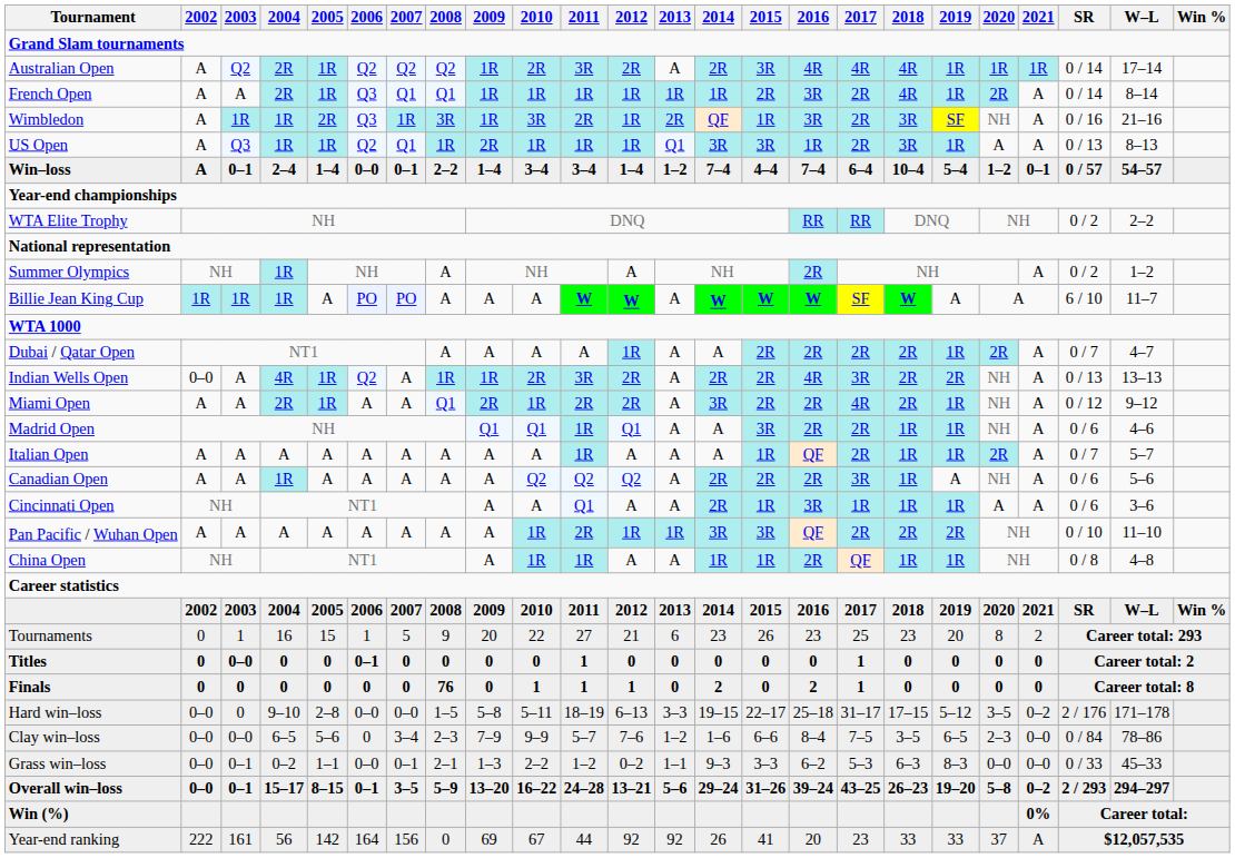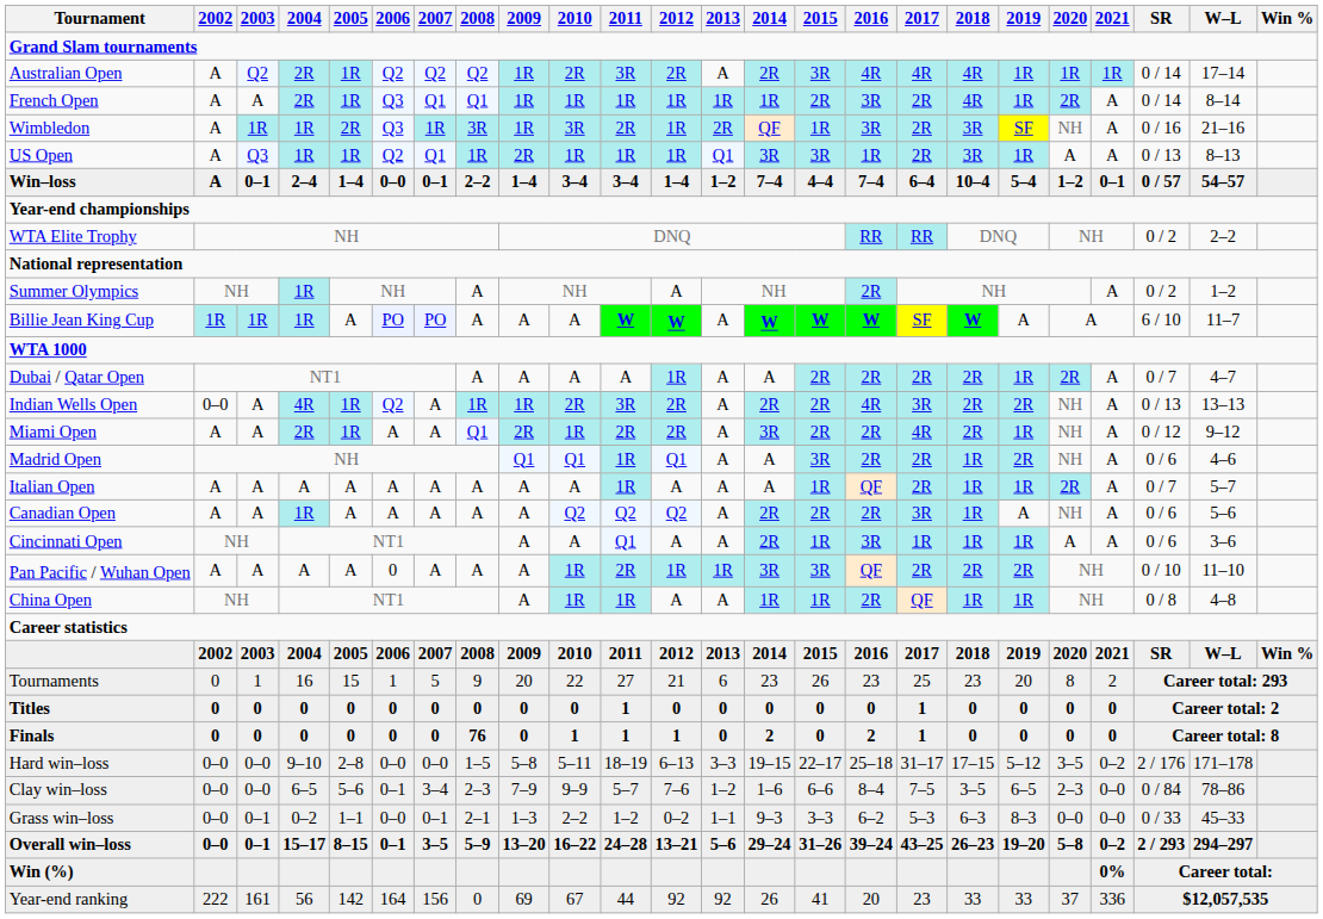 <table class="wikitable nowrap" style=text-align:center;>
 <tr>
 <th>Tournament</th>
 <th><a href='#'>2002</a></th>
 <th><a href='#'>2003</a></th>
 <th><a href='#'>2004</a></th>
 <th><a href='#'>2005</a></th>
 <th><a href='#'>2006</a></th>
 <th><a href='#'>2007</a></th>
 <th><a href='#'>2008</a></th>
 <th><a href='#'>2009</a></th>
 <th><a href='#'>2010</a></th>
 <th><a href='#'>2011</a></th>
 <th><a href='#'>2012</a></th>
 <th><a href='#'>2013</a></th>
 <th><a href='#'>2014</a></th>
 <th><a href='#'>2015</a></th>
 <th><a href='#'>2016</a></th>
 <th><a href='#'>2017</a></th>
 <th><a href='#'>2018</a></th>
 <th><a href='#'>2019</a></th>
 <th><a href='#'>2020</a></th>
 <th><a href='#'>2021</a></th>
 <th>SR</th>
 <th>W–L</th>
 <th>Win %</th>
 </tr>
 <tr>
 <td colspan=24 style=text-align:left><strong><a href='#'>Grand Slam tournaments</a></strong></td>
 </tr>
 <tr>
 <td style=text-align:left><a href='#'>Australian Open</a></td>
 <td>A</td>
 <td style=background:#f0f8ff><a href='#'>Q2</a></td>
 <td style=background:#afeeee><a href='#'>2R</a></td>
 <td style=background:#afeeee><a href='#'>1R</a></td>
 <td style=background:#f0f8ff><a href='#'>Q2</a></td>
 <td style=background:#f0f8ff><a href='#'>Q2</a></td>
 <td style=background:#f0f8ff><a href='#'>Q2</a></td>
 <td style=background:#afeeee><a href='#'>1R</a></td>
 <td style=background:#afeeee><a href='#'>2R</a></td>
 <td style=background:#afeeee><a href='#'>3R</a></td>
 <td style=background:#afeeee><a href='#'>2R</a></td>
 <td>A</td>
 <td style=background:#afeeee><a href='#'>2R</a></td>
 <td style=background:#afeeee><a href='#'>3R</a></td>
 <td style=background:#afeeee><a href='#'>4R</a></td>
 <td style=background:#afeeee><a href='#'>4R</a></td>
 <td style=background:#afeeee><a href='#'>4R</a></td>
 <td style=background:#afeeee><a href='#'>1R</a></td>
 <td style=background:#afeeee><a href='#'>1R</a></td>
 <td style=background:#afeeee><a href='#'>1R</a></td>
 <td>0 / 14</td>
 <td>17–14</td>
 <td></td>
 </tr>
 <tr>
 <td style=text-align:left><a href='#'>French Open</a></td>
 <td>A</td>
 <td>A</td>
 <td style=background:#afeeee><a href='#'>2R</a></td>
 <td style=background:#afeeee><a href='#'>1R</a></td>
 <td style=background:#f0f8ff><a href='#'>Q3</a></td>
 <td style=background:#f0f8ff><a href='#'>Q1</a></td>
 <td style=background:#f0f8ff><a href='#'>Q1</a></td>
 <td style=background:#afeeee><a href='#'>1R</a></td>
 <td style=background:#afeeee><a href='#'>1R</a></td>
 <td style=background:#afeeee><a href='#'>1R</a></td>
 <td style=background:#afeeee><a href='#'>1R</a></td>
 <td style=background:#afeeee><a href='#'>1R</a></td>
 <td style=background:#afeeee><a href='#'>1R</a></td>
 <td style=background:#afeeee><a href='#'>2R</a></td>
 <td style=background:#afeeee><a href='#'>3R</a></td>
 <td style=background:#afeeee><a href='#'>2R</a></td>
 <td style=background:#afeeee><a href='#'>4R</a></td>
 <td style=background:#afeeee><a href='#'>1R</a></td>
 <td style=background:#afeeee><a href='#'>2R</a></td>
 <td>A</td>
 <td>0 / 14</td>
 <td>8–14</td>
 <td></td>
 </tr>
 <tr>
 <td style=text-align:left><a href='#'>Wimbledon</a></td>
 <td>A</td>
 <td style=background:#afeeee><a href='#'>1R</a></td>
 <td style=background:#afeeee><a href='#'>1R</a></td>
 <td style=background:#afeeee><a href='#'>2R</a></td>
 <td style=background:#f0f8ff><a href='#'>Q3</a></td>
 <td style=background:#afeeee><a href='#'>1R</a></td>
 <td style=background:#afeeee><a href='#'>3R</a></td>
 <td style=background:#afeeee><a href='#'>1R</a></td>
 <td style=background:#afeeee><a href='#'>3R</a></td>
 <td style=background:#afeeee><a href='#'>2R</a></td>
 <td style=background:#afeeee><a href='#'>1R</a></td>
 <td style=background:#afeeee><a href='#'>2R</a></td>
 <td style=background:#ffebcd><a href='#'>QF</a></td>
 <td style=background:#afeeee><a href='#'>1R</a></td>
 <td style=background:#afeeee><a href='#'>3R</a></td>
 <td style=background:#afeeee><a href='#'>2R</a></td>
 <td style=background:#afeeee><a href='#'>3R</a></td>
 <td style=background:yellow><a href='#'>SF</a></td>
 <td style=color:#767676>NH</td>
 <td>A</td>
 <td>0 / 16</td>
 <td>21–16</td>
 <td></td>
 </tr>
 <tr>
 <td style=text-align:left><a href='#'>US Open</a></td>
 <td>A</td>
 <td style=background:#f0f8ff><a href='#'>Q3</a></td>
 <td style=background:#afeeee><a href='#'>1R</a></td>
 <td style=background:#afeeee><a href='#'>1R</a></td>
 <td style=background:#f0f8ff><a href='#'>Q2</a></td>
 <td style=background:#f0f8ff><a href='#'>Q1</a></td>
 <td style=background:#afeeee><a href='#'>1R</a></td>
 <td style=background:#afeeee><a href='#'>2R</a></td>
 <td style=background:#afeeee><a href='#'>1R</a></td>
 <td style=background:#afeeee><a href='#'>1R</a></td>
 <td style=background:#afeeee><a href='#'>1R</a></td>
 <td style=background:#f0f8ff><a href='#'>Q1</a></td>
 <td style=background:#afeeee><a href='#'>3R</a></td>
 <td style=background:#afeeee><a href='#'>3R</a></td>
 <td style=background:#afeeee><a href='#'>1R</a></td>
 <td style=background:#afeeee><a href='#'>2R</a></td>
 <td style=background:#afeeee><a href='#'>3R</a></td>
 <td style=background:#afeeee><a href='#'>1R</a></td>
 <td>A</td>
 <td>A</td>
 <td>0 / 13</td>
 <td>8–13</td>
 <td></td>
 </tr>
 <tr style=background:#efefef;font-weight:bold>
 <td style=text-align:left>Win–loss</td>
 <td>A</td>
 <td>0–1</td>
 <td>2–4</td>
 <td>1–4</td>
 <td>0–0</td>
 <td>0–1</td>
 <td>2–2</td>
 <td>1–4</td>
 <td>3–4</td>
 <td>3–4</td>
 <td>1–4</td>
 <td>1–2</td>
 <td>7–4</td>
 <td>4–4</td>
 <td>7–4</td>
 <td>6–4</td>
 <td>10–4</td>
 <td>5–4</td>
 <td>1–2</td>
 <td>0–1</td>
 <td>0 / 57</td>
 <td>54–57</td>
 <td></td>
 </tr>
 <tr>
 <td colspan=24 style=text-align:left><strong>Year-end championships</strong></td>
 </tr>
 <tr>
 <td style=text-align:left><a href='#'>WTA Elite Trophy</a></td>
 <td style=color:#767676 colspan=7>NH</td>
 <td colspan=7 style=color:#767676>DNQ</td>
 <td style=background:#afeeee><a href='#'>RR</a></td>
 <td style=background:#afeeee><a href='#'>RR</a></td>
 <td colspan=2 style=color:#767676>DNQ</td>
 <td colspan=2 style=color:#767676>NH</td>
 <td>0 / 2</td>
 <td>2–2</td>
 <td></td>
 </tr>
 <tr>
 <td colspan=24 style=text-align:left><strong>National representation</strong></td>
 </tr>
 <tr>
 <td style=text-align:left><a href='#'>Summer Olympics</a></td>
 <td style=color:#767676 colspan=2>NH</td>
 <td style=background:#afeeee><a href='#'>1R</a></td>
 <td colspan=3 style=color:#767676>NH</td>
 <td>A</td>
 <td colspan=3 style=color:#767676>NH</td>
 <td>A</td>
 <td colspan=3 style=color:#767676>NH</td>
 <td style=background:#afeeee><a href='#'>2R</a></td>
 <td colspan=4 style=color:#767676>NH</td>
 <td>A</td>
 <td>0 / 2</td>
 <td>1–2</td>
 <td></td>
 </tr>
 <tr>
 <td style=text-align:left><a href='#'>Billie Jean King Cup</a></td>
 <td style=background:#afeeee><a href='#'>1R</a></td>
 <td style=background:#afeeee><a href='#'>1R</a></td>
 <td style=background:#afeeee><a href='#'>1R</a></td>
 <td>A</td>
 <td style=background:#ecf2ff><a href='#'>PO</a></td>
 <td style=background:#ecf2ff><a href='#'>PO</a></td>
 <td>A</td>
 <td>A</td>
 <td>A</td>
 <td style=background:lime><strong><a href='#'>W</a></strong></td>
 <td style=background:lime><strong><a href='#'>W</a></strong><sup></sup></td>
 <td>A</td>
 <td style=background:lime><strong><a href='#'>W</a></strong><sup></sup></td>
 <td style=background:lime><a href='#'><strong>W</strong></a></td>
 <td style=background:lime><strong><a href='#'>W</a></strong></td>
 <td style=background:yellow><a href='#'>SF</a></td>
 <td style=background:lime><strong><a href='#'>W</a></strong></td>
 <td>A</td>
 <td colspan=2>A</td>
 <td>6 / 10</td>
 <td>11–7</td>
 <td></td>
 </tr>
 <tr>
 <td colspan=24 style=text-align:left><strong><a href='#'>WTA 1000</a></strong></td>
 </tr>
 <tr>
 <td style=text-align:left><a href='#'>Dubai</a> / <a href='#'>Qatar Open</a></td>
 <td colspan=6 style=color:#767676>NT1</td>
 <td>A</td>
 <td>A</td>
 <td>A</td>
 <td>A</td>
 <td style=background:#afeeee><a href='#'>1R</a></td>
 <td>A</td>
 <td>A</td>
 <td style=background:#afeeee><a href='#'>2R</a></td>
 <td style=background:#afeeee><a href='#'>2R</a></td>
 <td style=background:#afeeee><a href='#'>2R</a></td>
 <td style=background:#afeeee><a href='#'>2R</a></td>
 <td style=background:#afeeee><a href='#'>1R</a></td>
 <td style=background:#afeeee><a href='#'>2R</a></td>
 <td>A</td>
 <td>0 / 7</td>
 <td>4–7</td>
 <td></td>
 </tr>
 <tr>
 <td style=text-align:left><a href='#'>Indian Wells Open</a></td>
 <td>0–0</td>
 <td>A</td>
 <td style=background:#afeeee><a href='#'>4R</a></td>
 <td style=background:#afeeee><a href='#'>1R</a></td>
 <td style=background:#f0f8ff><a href='#'>Q2</a></td>
 <td>A</td>
 <td style=background:#afeeee><a href='#'>1R</a></td>
 <td style=background:#afeeee><a href='#'>1R</a></td>
 <td style=background:#afeeee><a href='#'>2R</a></td>
 <td style=background:#afeeee><a href='#'>3R</a></td>
 <td style=background:#afeeee><a href='#'>2R</a></td>
 <td>A</td>
 <td style=background:#afeeee><a href='#'>2R</a></td>
 <td style=background:#afeeee><a href='#'>2R</a></td>
 <td style=background:#afeeee><a href='#'>4R</a></td>
 <td style=background:#afeeee><a href='#'>3R</a></td>
 <td style=background:#afeeee><a href='#'>2R</a></td>
 <td style=background:#afeeee><a href='#'>2R</a></td>
 <td style=color:#767676>NH</td>
 <td>A</td>
 <td>0 / 13</td>
 <td>13–13</td>
 <td></td>
 </tr>
 <tr>
 <td style=text-align:left><a href='#'>Miami Open</a></td>
 <td>A</td>
 <td>A</td>
 <td style=background:#afeeee><a href='#'>2R</a></td>
 <td style=background:#afeeee><a href='#'>1R</a></td>
 <td>A</td>
 <td>A</td>
 <td style=background:#f0f8ff><a href='#'>Q1</a></td>
 <td style=background:#afeeee><a href='#'>2R</a></td>
 <td style=background:#afeeee><a href='#'>1R</a></td>
 <td style=background:#afeeee><a href='#'>2R</a></td>
 <td style=background:#afeeee><a href='#'>2R</a></td>
 <td>A</td>
 <td style=background:#afeeee><a href='#'>3R</a></td>
 <td style=background:#afeeee><a href='#'>2R</a></td>
 <td style=background:#afeeee><a href='#'>2R</a></td>
 <td style=background:#afeeee><a href='#'>4R</a></td>
 <td style=background:#afeeee><a href='#'>2R</a></td>
 <td style=background:#afeeee><a href='#'>1R</a></td>
 <td style=color:#767676>NH</td>
 <td>A</td>
 <td>0 / 12</td>
 <td>9–12</td>
 <td></td>
 </tr>
 <tr>
 <td style=text-align:left><a href='#'>Madrid Open</a></td>
 <td style=color:#767676 colspan=7>NH</td>
 <td style=background:#f0f8ff><a href='#'>Q1</a></td>
 <td style=background:#f0f8ff><a href='#'>Q1</a></td>
 <td style=background:#afeeee><a href='#'>1R</a></td>
 <td style=background:#f0f8ff><a href='#'>Q1</a></td>
 <td>A</td>
 <td>A</td>
 <td style=background:#afeeee><a href='#'>3R</a></td>
 <td style=background:#afeeee><a href='#'>2R</a></td>
 <td style=background:#afeeee><a href='#'>2R</a></td>
 <td style=background:#afeeee><a href='#'>1R</a></td>
-<td style=background:#afeeee><a href='#'>1R</a></td>
+<td style=background:#afeeee><a href='#'>2R</a></td>
 <td style=color:#767676>NH</td>
 <td>A</td>
 <td>0 / 6</td>
 <td>4–6</td>
 <td></td>
 </tr>
 <tr>
 <td style=text-align:left><a href='#'>Italian Open</a></td>
 <td>A</td>
 <td>A</td>
 <td>A</td>
 <td>A</td>
 <td>A</td>
 <td>A</td>
 <td>A</td>
 <td>A</td>
 <td>A</td>
 <td style=background:#afeeee><a href='#'>1R</a></td>
 <td>A</td>
 <td>A</td>
 <td>A</td>
 <td style=background:#afeeee><a href='#'>1R</a></td>
 <td style=background:#ffebcd><a href='#'>QF</a></td>
 <td style=background:#afeeee><a href='#'>2R</a></td>
 <td style=background:#afeeee><a href='#'>1R</a></td>
 <td style=background:#afeeee><a href='#'>1R</a></td>
 <td style=background:#afeeee><a href='#'>2R</a></td>
 <td>A</td>
 <td>0 / 7</td>
 <td>5–7</td>
 <td></td>
 </tr>
 <tr>
 <td style=text-align:left><a href='#'>Canadian Open</a></td>
 <td>A</td>
 <td>A</td>
 <td style=background:#afeeee><a href='#'>1R</a></td>
 <td>A</td>
 <td>A</td>
 <td>A</td>
 <td>A</td>
 <td>A</td>
 <td style=background:#f0f8ff><a href='#'>Q2</a></td>
 <td style=background:#f0f8ff><a href='#'>Q2</a></td>
 <td style=background:#f0f8ff><a href='#'>Q2</a></td>
 <td>A</td>
 <td style=background:#afeeee><a href='#'>2R</a></td>
 <td style=background:#afeeee><a href='#'>2R</a></td>
 <td style=background:#afeeee><a href='#'>2R</a></td>
 <td style=background:#afeeee><a href='#'>3R</a></td>
 <td style=background:#afeeee><a href='#'>1R</a></td>
 <td>A</td>
 <td style=color:#767676>NH</td>
 <td>A</td>
 <td>0 / 6</td>
 <td>5–6</td>
 <td></td>
 </tr>
 <tr>
 <td style=text-align:left><a href='#'>Cincinnati Open</a></td>
 <td colspan=2 style=color:#767676>NH</td>
 <td colspan=5 style=color:#767676>NT1</td>
 <td>A</td>
 <td>A</td>
 <td style=background:#f0f8ff><a href='#'>Q1</a></td>
 <td>A</td>
 <td>A</td>
 <td style=background:#afeeee><a href='#'>2R</a></td>
 <td style=background:#afeeee><a href='#'>1R</a></td>
 <td style=background:#afeeee><a href='#'>3R</a></td>
 <td style=background:#afeeee><a href='#'>1R</a></td>
 <td style=background:#afeeee><a href='#'>1R</a></td>
 <td style=background:#afeeee><a href='#'>1R</a></td>
 <td>A</td>
 <td>A</td>
 <td>0 / 6</td>
 <td>3–6</td>
 <td></td>
 </tr>
 <tr>
 <td style=text-align:left><a href='#'>Pan Pacific</a> / <a href='#'>Wuhan Open</a><sup></sup></td>
 <td>A</td>
 <td>A</td>
 <td>A</td>
 <td>A</td>
-<td>A</td>
+<td>0</td>
 <td>A</td>
 <td>A</td>
 <td>A</td>
 <td style=background:#afeeee><a href='#'>1R</a></td>
 <td style=background:#afeeee><a href='#'>2R</a></td>
 <td style=background:#afeeee><a href='#'>1R</a></td>
 <td style=background:#afeeee><a href='#'>1R</a></td>
 <td style=background:#afeeee><a href='#'>3R</a></td>
 <td style=background:#afeeee><a href='#'>3R</a></td>
 <td style=background:#ffebcd><a href='#'>QF</a></td>
 <td style=background:#afeeee><a href='#'>2R</a></td>
 <td style=background:#afeeee><a href='#'>2R</a></td>
 <td style=background:#afeeee><a href='#'>2R</a></td>
 <td colspan=2 style=color:#767676>NH</td>
 <td>0 / 10</td>
 <td>11–10</td>
 <td></td>
 </tr>
 <tr>
 <td style=text-align:left><a href='#'>China Open</a></td>
 <td style=color:#767676 colspan=2>NH</td>
 <td colspan=5 style=color:#767676>NT1</td>
 <td>A</td>
 <td style=background:#afeeee><a href='#'>1R</a></td>
 <td style=background:#afeeee><a href='#'>1R</a></td>
 <td>A</td>
 <td>A</td>
 <td style=background:#afeeee><a href='#'>1R</a></td>
 <td style=background:#afeeee><a href='#'>1R</a></td>
 <td style=background:#afeeee><a href='#'>2R</a></td>
 <td style=background:#ffebcd><a href='#'>QF</a></td>
 <td style=background:#afeeee><a href='#'>1R</a></td>
 <td style=background:#afeeee><a href='#'>1R</a></td>
 <td colspan=2 style=color:#767676>NH</td>
 <td>0 / 8</td>
 <td>4–8</td>
 <td></td>
 </tr>
 <tr>
 <td colspan=24 style=text-align:left><strong>Career statistics</strong></td>
 </tr>
 <tr style=background:#efefef;font-weight:bold>
 <td></td>
 <td>2002</td>
 <td>2003</td>
 <td>2004</td>
 <td>2005</td>
 <td>2006</td>
 <td>2007</td>
 <td>2008</td>
 <td>2009</td>
 <td>2010</td>
 <td>2011</td>
 <td>2012</td>
 <td>2013</td>
 <td>2014</td>
 <td>2015</td>
 <td>2016</td>
 <td>2017</td>
 <td>2018</td>
 <td>2019</td>
 <td>2020</td>
 <th>2021</th>
 <td>SR</td>
 <td>W–L</td>
 <td>Win %</td>
 </tr>
 <tr style=background:#efefef>
 <td style=text-align:left>Tournaments</td>
 <td>0</td>
 <td>1</td>
 <td>16</td>
 <td>15</td>
 <td>1</td>
 <td>5</td>
 <td>9</td>
 <td>20</td>
 <td>22</td>
 <td>27</td>
 <td>21</td>
 <td>6</td>
 <td>23</td>
 <td>26</td>
 <td>23</td>
 <td>25</td>
 <td>23</td>
 <td>20</td>
 <td>8</td>
 <td>2</td>
 <td colspan=3><strong>Career total: 293</strong></td>
 </tr>
 <tr style=background:#efefef;font-weight:bold>
 <td style=text-align:left>Titles</td>
 <td>0</td>
-<td>0–0</td>
 <td>0</td>
 <td>0</td>
-<td>0–1</td>
+<td>0</td>
+<td>0</td>
 <td>0</td>
 <td>0</td>
 <td>0</td>
 <td>0</td>
 <td>1</td>
 <td>0</td>
 <td>0</td>
 <td>0</td>
 <td>0</td>
 <td>0</td>
 <td>1</td>
 <td>0</td>
 <td>0</td>
 <td>0</td>
 <td>0</td>
 <td colspan=3><strong>Career total:</strong> 2</td>
 </tr>
 <tr style=background:#efefef;font-weight:bold>
 <td style=text-align:left>Finals</td>
 <td>0</td>
 <td>0</td>
 <td>0</td>
 <td>0</td>
 <td>0</td>
 <td>0</td>
 <td>76</td>
 <td>0</td>
 <td>1</td>
 <td>1</td>
 <td>1</td>
 <td>0</td>
 <td>2</td>
 <td>0</td>
 <td>2</td>
 <td>1</td>
 <td>0</td>
 <td>0</td>
 <td>0</td>
 <td>0</td>
 <td colspan=3><strong>Career total:</strong> 8</td>
 </tr>
 <tr style=background:#efefef>
 <td style=text-align:left>Hard win–loss</td>
 <td>0–0</td>
-<td>0</td>
+<td>0–0</td>
 <td>9–10</td>
 <td>2–8</td>
 <td>0–0</td>
 <td>0–0</td>
 <td>1–5</td>
 <td>5–8</td>
 <td>5–11</td>
 <td>18–19</td>
 <td>6–13</td>
 <td>3–3</td>
 <td>19–15</td>
 <td>22–17</td>
 <td>25–18</td>
 <td>31–17</td>
 <td>17–15</td>
 <td>5–12</td>
 <td>3–5</td>
 <td>0–2</td>
 <td>2 / 176</td>
 <td>171–178</td>
 <td></td>
 </tr>
 <tr style=background:#efefef>
 <td style=text-align:left>Clay win–loss</td>
 <td>0–0</td>
 <td>0–0</td>
 <td>6–5</td>
 <td>5–6</td>
-<td>0</td>
+<td>0–1</td>
 <td>3–4</td>
 <td>2–3</td>
 <td>7–9</td>
 <td>9–9</td>
 <td>5–7</td>
 <td>7–6</td>
 <td>1–2</td>
 <td>1–6</td>
 <td>6–6</td>
 <td>8–4</td>
 <td>7–5</td>
 <td>3–5</td>
 <td>6–5</td>
 <td>2–3</td>
 <td>0–0</td>
 <td>0 / 84</td>
 <td>78–86</td>
 <td></td>
 </tr>
 <tr style=background:#efefef>
 <td style=text-align:left>Grass win–loss</td>
 <td>0–0</td>
 <td>0–1</td>
 <td>0–2</td>
 <td>1–1</td>
 <td>0–0</td>
 <td>0–1</td>
 <td>2–1</td>
 <td>1–3</td>
 <td>2–2</td>
 <td>1–2</td>
 <td>0–2</td>
 <td>1–1</td>
 <td>9–3</td>
 <td>3–3</td>
 <td>6–2</td>
 <td>5–3</td>
 <td>6–3</td>
 <td>8–3</td>
 <td>0–0</td>
 <td>0–0</td>
 <td>0 / 33</td>
 <td>45–33</td>
 <td></td>
 </tr>
 <tr style=background:#efefef;font-weight:bold>
 <td style=text-align:left>Overall win–loss</td>
 <td>0–0</td>
 <td>0–1</td>
 <td>15–17</td>
 <td>8–15</td>
 <td>0–1</td>
 <td>3–5</td>
 <td>5–9</td>
 <td>13–20</td>
 <td>16–22</td>
 <td>24–28</td>
 <td>13–21</td>
 <td>5–6</td>
 <td>29–24</td>
 <td>31–26</td>
 <td>39–24</td>
 <td>43–25</td>
 <td>26–23</td>
 <td>19–20</td>
 <td>5–8</td>
 <td>0–2</td>
 <td>2 / 293</td>
 <td>294–297</td>
 <td></td>
 </tr>
 <tr style=background:#efefef;font-weight:bold>
 <td style=text-align:left>Win (%)</td>
 <td></td>
 <td></td>
 <td></td>
 <td></td>
 <td></td>
 <td></td>
 <td></td>
 <td></td>
 <td></td>
 <td></td>
 <td></td>
 <td></td>
 <td></td>
 <td></td>
 <td></td>
 <td></td>
 <td></td>
 <td></td>
 <td></td>
 <td>0%</td>
 <td colspan=3>Career total: </td>
 </tr>
 <tr style=background:#efefef>
 <td style=text-align:left>Year-end ranking</td>
 <td>222</td>
 <td>161</td>
 <td>56</td>
 <td>142</td>
 <td>164</td>
 <td>156</td>
 <td>0</td>
 <td>69</td>
 <td>67</td>
 <td>44</td>
 <td>92</td>
 <td>92</td>
 <td>26</td>
 <td>41</td>
 <td>20</td>
 <td>23</td>
 <td>33</td>
 <td>33</td>
 <td>37</td>
-<td>A</td>
+<td>336</td>
 <td colspan=3><strong>$12,057,535</strong></td>
 </tr>
 </table>
